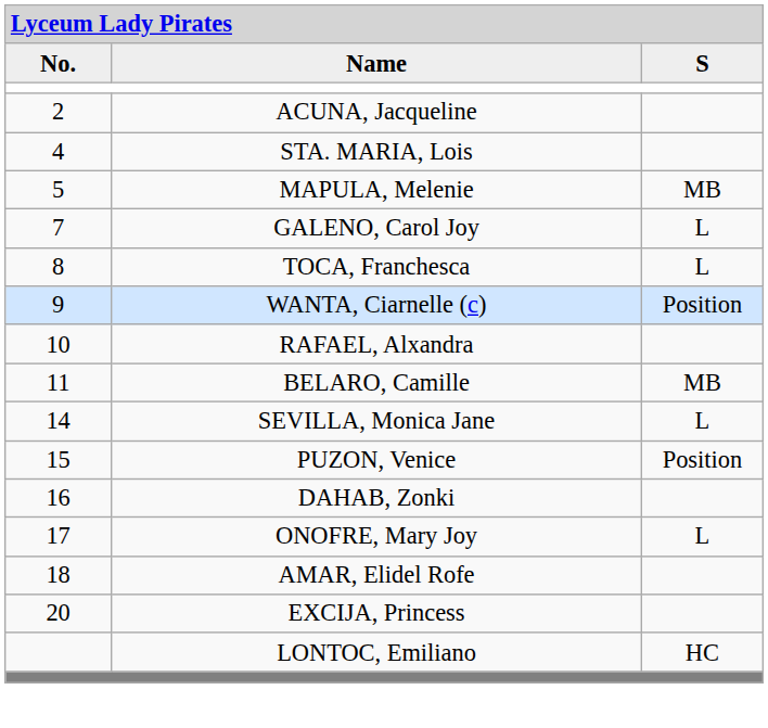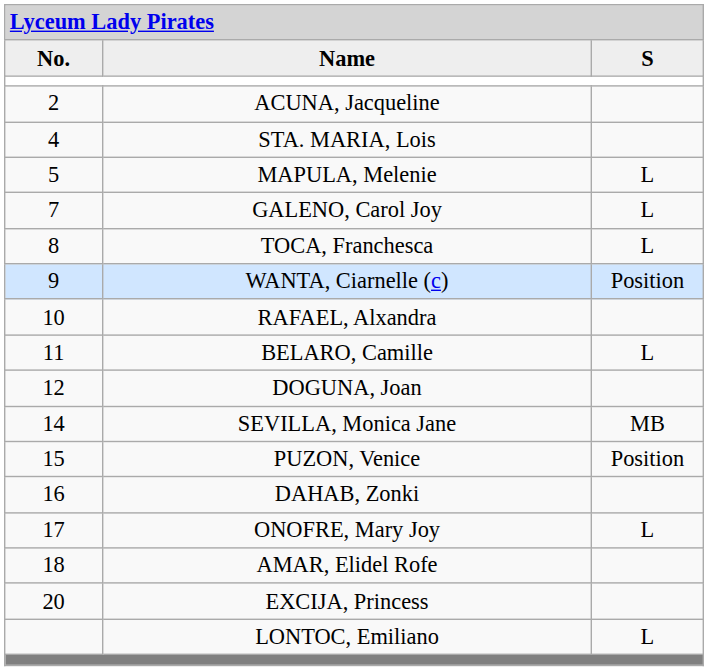 <table class='wikitable mw-collapsible mw-collapsed' border=" none" style="text-align: center; width: 500px">
 <tr>
 <th style="background:#D4D4D4; text-align:left;" colspan=3><a href='#'>Lyceum Lady Pirates</a></th>
 </tr>
 <tr style="background:#EEEEEE; font-weight:bold;">
 <td width=10%>No.</td>
 <td width=50%>Name</td>
 <td>S</td>
 </tr>
 <tr style="background:#FFFFFF;">
 <td colspan=3 style="text-align:center;"></td>
 </tr>
 <tr>
 <td>2</td>
 <td>ACUNA, Jacqueline</td>
 <td></td>
 </tr>
 <tr>
 <td>4</td>
 <td>STA. MARIA, Lois</td>
 <td></td>
 </tr>
 <tr>
 <td>5</td>
 <td>MAPULA, Melenie</td>
-<td>MB</td>
+<td>L</td>
 </tr>
 <tr>
 <td>7</td>
 <td>GALENO, Carol Joy</td>
 <td>L</td>
 </tr>
 <tr>
 <td>8</td>
 <td>TOCA, Franchesca</td>
 <td>L</td>
 </tr>
 <tr style="background:#D0E6FF;">
 <td>9</td>
 <td>WANTA, Ciarnelle (<a href='#'>c</a>)</td>
 <td width=10%>Position</td>
 </tr>
 <tr>
 <td>10</td>
 <td>RAFAEL, Alxandra</td>
 <td></td>
 </tr>
 <tr>
 <td>11</td>
 <td>BELARO, Camille</td>
-<td>MB</td>
+<td>L</td>
+</tr>
+<tr>
+<td>12</td>
+<td>DOGUNA, Joan</td>
+<td></td>
 </tr>
 <tr>
 <td>14</td>
 <td>SEVILLA, Monica Jane</td>
-<td>L</td>
+<td>MB</td>
 </tr>
 <tr>
 <td>15</td>
 <td>PUZON, Venice</td>
 <td width=10%>Position</td>
 </tr>
 <tr>
 <td>16</td>
 <td>DAHAB, Zonki</td>
 <td></td>
 </tr>
 <tr>
 <td>17</td>
 <td>ONOFRE, Mary Joy</td>
 <td>L</td>
 </tr>
 <tr>
 <td>18</td>
 <td>AMAR, Elidel Rofe</td>
 <td></td>
 </tr>
 <tr>
 <td>20</td>
 <td>EXCIJA, Princess</td>
 <td></td>
 </tr>
 <tr>
 <td></td>
 <td>LONTOC, Emiliano</td>
-<td>HC</td>
+<td>L</td>
 </tr>
 <tr>
 <th style='background: grey;' colspan=3></th>
 </tr>
 </table>
